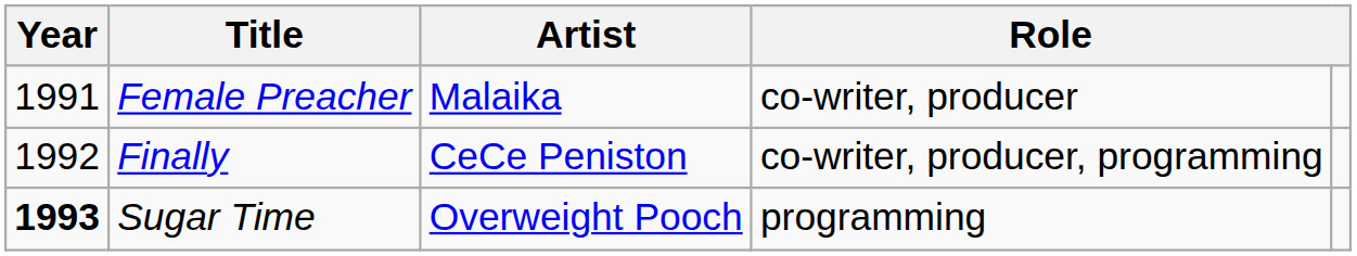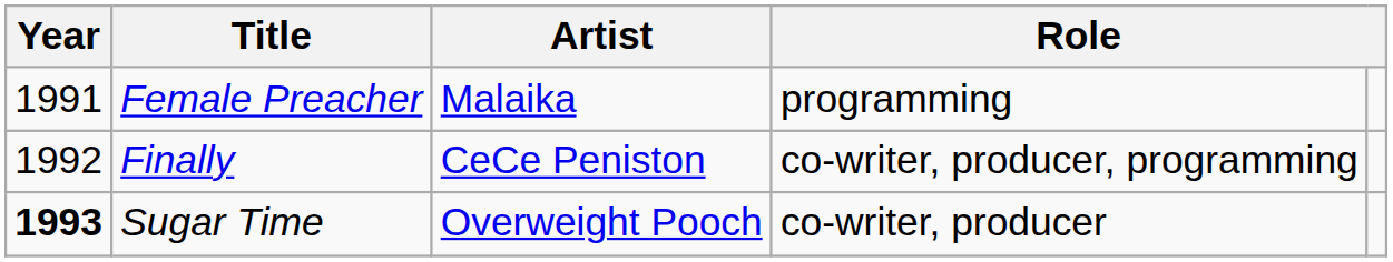 <table class="wikitable">
 <tr>
 <th>Year</th>
 <th>Title</th>
 <th>Artist</th>
 <th colspan=2>Role</th>
 </tr>
 <tr>
 <td>1991</td>
 <td><em><a href='#'>Female Preacher</a></em></td>
 <td><a href='#'>Malaika</a></td>
-<td>co-writer, producer</td>
+<td>programming</td>
 <td></td>
 </tr>
 <tr>
 <td>1992</td>
 <td><em><a href='#'>Finally</a></em></td>
 <td><a href='#'>CeCe Peniston</a></td>
 <td>co-writer, producer, programming</td>
 <td></td>
 </tr>
 <tr>
 <td><strong>1993</strong></td>
 <td><em>Sugar Time</em></td>
 <td><a href='#'>Overweight Pooch</a></td>
-<td>programming</td>
+<td>co-writer, producer</td>
 <td></td>
 </tr>
 </table>
